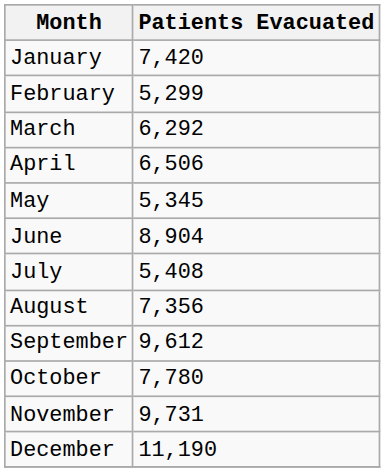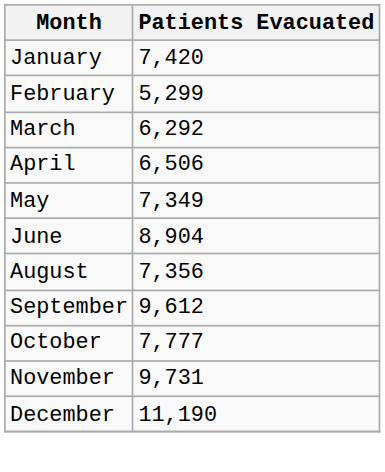 <table class="wikitable">
 <tr>
 <th>Month</th>
 <th>Patients Evacuated</th>
 </tr>
 <tr>
 <td>January</td>
 <td>7,420</td>
 </tr>
 <tr>
 <td>February</td>
 <td>5,299</td>
 </tr>
 <tr>
 <td>March</td>
 <td>6,292</td>
 </tr>
 <tr>
 <td>April</td>
 <td>6,506</td>
 </tr>
 <tr>
 <td>May</td>
-<td>5,345</td>
+<td>7,349</td>
 </tr>
 <tr>
 <td>June</td>
 <td>8,904</td>
-</tr>
-<tr>
-<td>July</td>
-<td>5,408</td>
 </tr>
 <tr>
 <td>August</td>
 <td>7,356</td>
 </tr>
 <tr>
 <td>September</td>
 <td>9,612</td>
 </tr>
 <tr>
 <td>October</td>
-<td>7,780</td>
+<td>7,777</td>
 </tr>
 <tr>
 <td>November</td>
 <td>9,731</td>
 </tr>
 <tr>
 <td>December</td>
 <td>11,190</td>
 </tr>
 <tr>
 </tr>
 </table>
